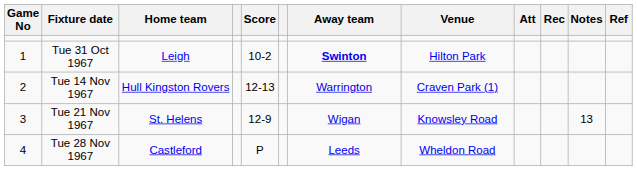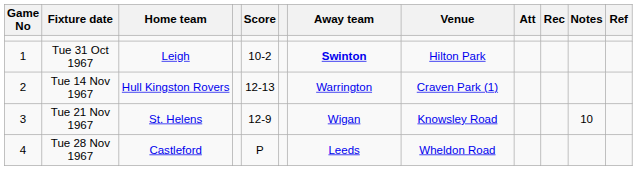 <table class="wikitable" style="text-align:center;">
 <tr>
 <th width=20 abbr="No">Game No</th>
 <th width=100 abbr="Date">Fixture date</th>
 <th width=150 abbr="Home team">Home team</th>
 <th width=5 abbr="space"></th>
 <th width=20 abbr="Score">Score</th>
 <th width=5 abbr="space"></th>
 <th width=150 abbr="Away team">Away team</th>
 <th width=150 abbr="Venue">Venue</th>
 <th width=30 abbr="Att">Att</th>
 <th width=30 abbr="Rec">Rec</th>
 <th width=20 abbr="Notes">Notes</th>
 <th width=30 abbr="Ref">Ref</th>
 </tr>
 <tr>
 <td></td>
 <td></td>
 <td></td>
 <td></td>
 <td></td>
 <td></td>
 <td></td>
 <td></td>
 <td></td>
 <td></td>
 <td></td>
 </tr>
 <tr>
 <td>1</td>
 <td>Tue 31 Oct 1967</td>
 <td><a href='#'>Leigh</a></td>
 <td></td>
 <td>10-2</td>
 <td></td>
 <td><strong><a href='#'>Swinton</a></strong></td>
 <td><a href='#'>Hilton Park</a></td>
 <td></td>
 <td></td>
 <td></td>
 <td></td>
 </tr>
 <tr>
 <td>2</td>
 <td>Tue 14 Nov 1967</td>
 <td><a href='#'>Hull Kingston Rovers</a></td>
 <td></td>
 <td>12-13</td>
 <td></td>
 <td><a href='#'>Warrington</a></td>
 <td><a href='#'>Craven Park (1)</a></td>
 <td></td>
 <td></td>
 <td></td>
 <td></td>
 </tr>
 <tr>
 <td>3</td>
 <td>Tue 21 Nov 1967</td>
 <td><a href='#'>St. Helens</a></td>
 <td></td>
 <td>12-9</td>
 <td></td>
 <td><a href='#'>Wigan</a></td>
 <td><a href='#'>Knowsley Road</a></td>
 <td></td>
 <td></td>
-<td>13</td>
+<td>10</td>
 <td></td>
 </tr>
 <tr>
 <td>4</td>
 <td>Tue 28 Nov 1967</td>
 <td><a href='#'>Castleford</a></td>
 <td></td>
 <td>P</td>
 <td></td>
 <td><a href='#'>Leeds</a></td>
 <td><a href='#'>Wheldon Road</a></td>
 <td></td>
 <td></td>
 <td></td>
 <td></td>
 </tr>
 </table>
